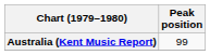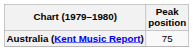 <table class="wikitable sortable plainrowheaders" style="text-align:center">
 <tr>
 <th>Chart (1979–1980)</th>
 <th>Peak<br>position</th>
 </tr>
 <tr>
 <th scope="row">Australia (<a href='#'>Kent Music Report</a>)</th>
-<td>99</td>
+<td>75</td>
 </tr>
 <tr>
 </tr>
 <tr>
 </tr>
 <tr>
 </tr>
 <tr>
 </tr>
 </table>
